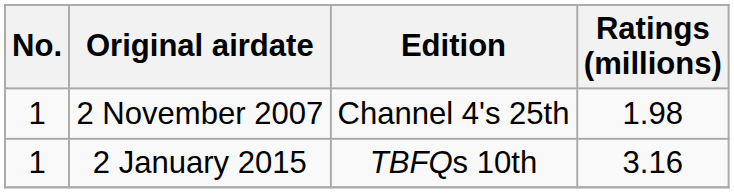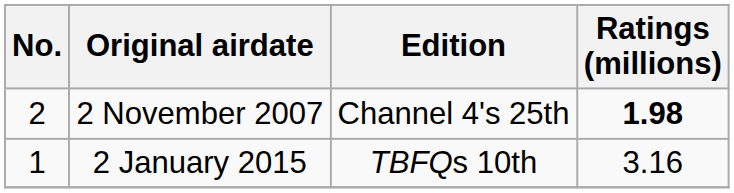 <table class="wikitable" style="text-align:center">
 <tr>
 <th>No.</th>
 <th>Original airdate</th>
 <th>Edition</th>
 <th>Ratings<br>(millions)</th>
 </tr>
 <tr>
-<td>1</td>
+<td>2</td>
 <td>2 November 2007</td>
 <td>Channel 4's 25th</td>
-<td>1.98</td>
+<td><strong>1.98</strong></td>
 </tr>
 <tr>
 <td>1</td>
 <td>2 January 2015</td>
 <td><em>TBFQ</em>s 10th</td>
 <td>3.16</td>
 </tr>
 <tr>
 </tr>
 </table>
